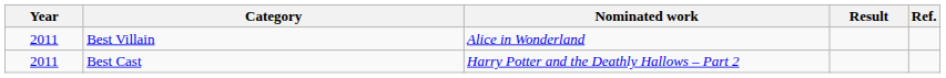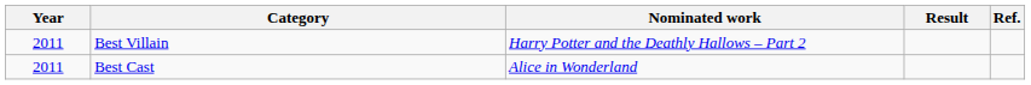 <table class=wikitable>
 <tr>
 <th scope="col" style="width:5em;">Year</th>
 <th scope="col" style="width:26em;">Category</th>
 <th scope="col" style="width:25em;">Nominated work</th>
 <th scope="col" style="width:5em;">Result</th>
 <th>Ref.</th>
 </tr>
 <tr>
 <td style="text-align:center;"><a href='#'>2011</a></td>
 <td><a href='#'>Best Villain</a></td>
-<td><em><a href='#'>Alice in Wonderland</a></em></td>
+<td><em><a href='#'>Harry Potter and the Deathly Hallows – Part 2</a></em></td>
 <td></td>
 <td></td>
 </tr>
 <tr>
 <td align="center"><a href='#'>2011</a></td>
 <td><a href='#'>Best Cast</a></td>
-<td><em><a href='#'>Harry Potter and the Deathly Hallows – Part 2</a></em></td>
+<td><em><a href='#'>Alice in Wonderland</a></em></td>
 <td></td>
 <td></td>
 </tr>
 </table>
